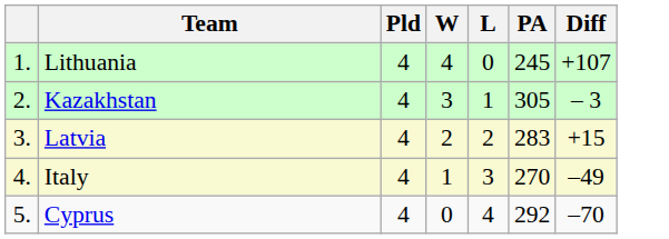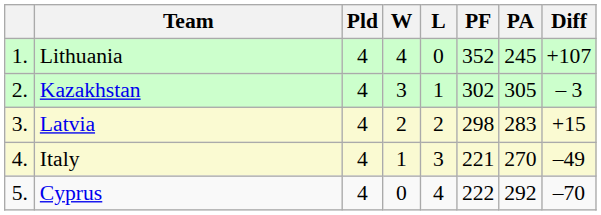 <table class="wikitable" style="text-align:center">
 <tr>
 <th width=15></th>
 <th width=220>Team</th>
 <th width=20>Pld</th>
 <th width=20>W</th>
 <th width=20>L</th>
+<th width=20>PF</th>
 <th width=20>PA</th>
 <th width=30>Diff</th>
 </tr>
 <tr style="background-color:#ccffcc;" |>
 <td>1.</td>
 <td align=left> Lithuania</td>
 <td>4</td>
 <td>4</td>
 <td>0</td>
+<td>352</td>
 <td>245</td>
 <td>+107</td>
 </tr>
 <tr style="background-color:#ccffcc;" |>
 <td>2.</td>
 <td align=left> <a href='#'>Kazakhstan</a></td>
 <td>4</td>
 <td>3</td>
 <td>1</td>
+<td>302</td>
 <td>305</td>
 <td>– 3</td>
 </tr>
 <tr style="background-color:#fafad2;" |>
 <td>3.</td>
 <td align=left> <a href='#'>Latvia</a></td>
 <td>4</td>
 <td>2</td>
 <td>2</td>
+<td>298</td>
 <td>283</td>
 <td>+15</td>
 </tr>
 <tr style="background-color:#fafad2;" |>
 <td>4.</td>
 <td align=left> Italy</td>
 <td>4</td>
 <td>1</td>
 <td>3</td>
+<td>221</td>
 <td>270</td>
 <td>–49</td>
 </tr>
 <tr>
 <td>5.</td>
 <td align=left> <a href='#'>Cyprus</a></td>
 <td>4</td>
 <td>0</td>
 <td>4</td>
+<td>222</td>
 <td>292</td>
 <td>–70</td>
 </tr>
 </table>
